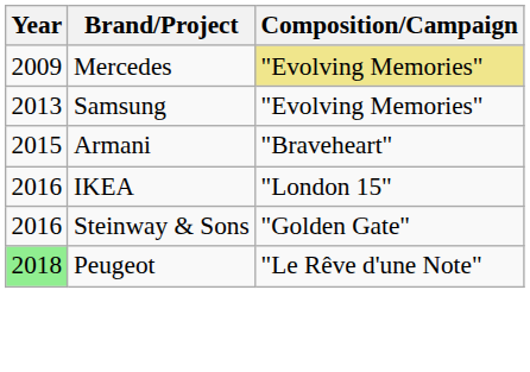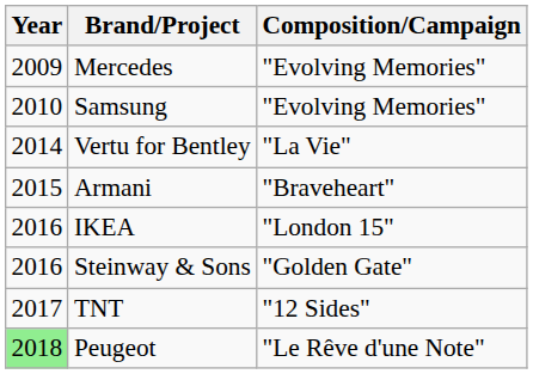 <table class="wikitable">
 <tr>
 <th>Year</th>
 <th>Brand/Project</th>
 <th>Composition/Campaign</th>
 </tr>
 <tr>
 <td>2009</td>
 <td>Mercedes</td>
-<td style="background: khaki;">"Evolving Memories"</td>
+<td>"Evolving Memories"</td>
 </tr>
 <tr>
-<td>2013</td>
+<td>2010</td>
 <td>Samsung</td>
 <td>"Evolving Memories"</td>
+</tr>
+<tr>
+<td>2014</td>
+<td>Vertu for Bentley</td>
+<td>"La Vie"</td>
 </tr>
 <tr>
 <td>2015</td>
 <td>Armani</td>
 <td>"Braveheart"</td>
 </tr>
 <tr>
 <td>2016</td>
 <td>IKEA</td>
 <td>"London 15"</td>
 </tr>
 <tr>
 <td>2016</td>
 <td>Steinway & Sons</td>
 <td>"Golden Gate"</td>
 </tr>
 <tr>
+<td>2017</td>
+<td>TNT</td>
+<td>"12 Sides"</td>
+</tr>
+<tr>
 <td style="background: lightgreen;">2018</td>
 <td>Peugeot</td>
 <td>"Le Rêve d'une Note"</td>
 </tr>
 </table>
